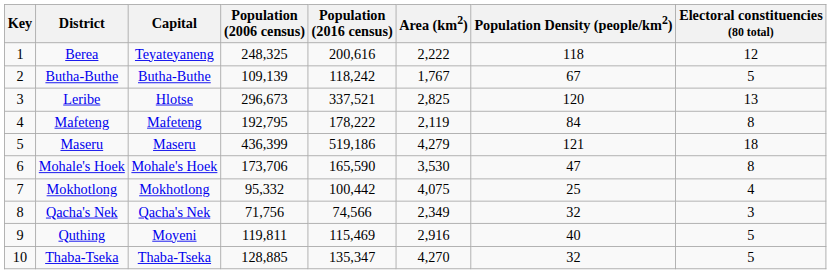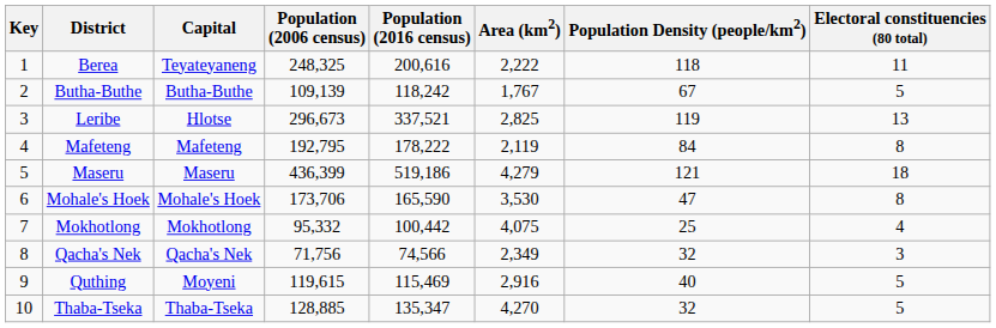 <table class="wikitable sortable" style="text-align:center">
 <tr>
 <th align="left">Key</th>
 <th align="left">District</th>
 <th>Capital</th>
 <th>Population <br> (2006 census)</th>
 <th>Population <br> (2016 census)</th>
 <th>Area (km<sup>2</sup>)</th>
 <th>Population Density (people/km<sup>2</sup>)</th>
 <th>Electoral constituencies<br><small>(80 total)</small></th>
 </tr>
 <tr>
 <td>1</td>
 <td><a href='#'>Berea</a></td>
 <td><a href='#'>Teyateyaneng</a></td>
 <td>248,325</td>
 <td>200,616</td>
 <td>2,222</td>
 <td>118</td>
-<td>12</td>
+<td>11</td>
 </tr>
 <tr>
 <td>2</td>
 <td><a href='#'>Butha-Buthe</a></td>
 <td><a href='#'>Butha-Buthe</a></td>
 <td>109,139</td>
 <td>118,242</td>
 <td>1,767</td>
 <td>67</td>
 <td>5</td>
 </tr>
 <tr>
 <td>3</td>
 <td><a href='#'>Leribe</a></td>
 <td><a href='#'>Hlotse</a></td>
 <td>296,673</td>
 <td>337,521</td>
 <td>2,825</td>
-<td>120</td>
+<td>119</td>
 <td>13</td>
 </tr>
 <tr>
 <td>4</td>
 <td><a href='#'>Mafeteng</a></td>
 <td><a href='#'>Mafeteng</a></td>
 <td>192,795</td>
 <td>178,222</td>
 <td>2,119</td>
 <td>84</td>
 <td>8</td>
 </tr>
 <tr>
 <td>5</td>
 <td><a href='#'>Maseru</a></td>
 <td><a href='#'>Maseru</a></td>
 <td>436,399</td>
 <td>519,186</td>
 <td>4,279</td>
 <td>121</td>
 <td>18</td>
 </tr>
 <tr>
 <td>6</td>
 <td><a href='#'>Mohale's Hoek</a></td>
 <td><a href='#'>Mohale's Hoek</a></td>
 <td>173,706</td>
 <td>165,590</td>
 <td>3,530</td>
 <td>47</td>
 <td>8</td>
 </tr>
 <tr>
 <td>7</td>
 <td><a href='#'>Mokhotlong</a></td>
 <td><a href='#'>Mokhotlong</a></td>
 <td>95,332</td>
 <td>100,442</td>
 <td>4,075</td>
 <td>25</td>
 <td>4</td>
 </tr>
 <tr>
 <td>8</td>
 <td><a href='#'>Qacha's Nek</a></td>
 <td><a href='#'>Qacha's Nek</a></td>
 <td>71,756</td>
 <td>74,566</td>
 <td>2,349</td>
 <td>32</td>
 <td>3</td>
 </tr>
 <tr>
 <td>9</td>
 <td><a href='#'>Quthing</a></td>
 <td><a href='#'>Moyeni</a></td>
-<td>119,811</td>
+<td>119,615</td>
 <td>115,469</td>
 <td>2,916</td>
 <td>40</td>
 <td>5</td>
 </tr>
 <tr>
 <td>10</td>
 <td><a href='#'>Thaba-Tseka</a></td>
 <td><a href='#'>Thaba-Tseka</a></td>
 <td>128,885</td>
 <td>135,347</td>
 <td>4,270</td>
 <td>32</td>
 <td>5</td>
 </tr>
 </table>
